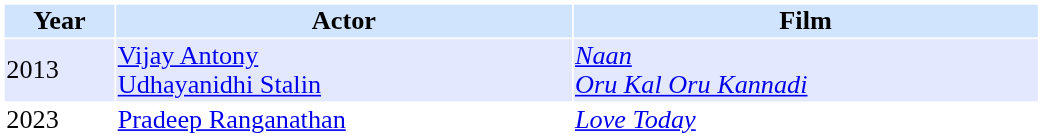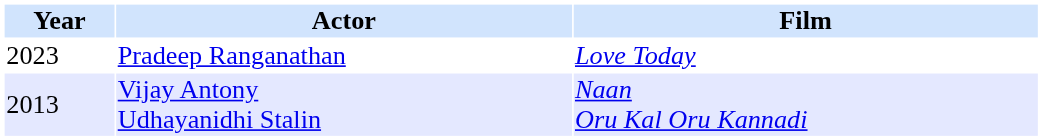 <table cellspacing="1" cellpadding="1" border="0" width="50%">
 <tr bgcolor="#d1e4fd">
 <th>Year</th>
 <th>Actor</th>
 <th>Film</th>
 </tr>
+<tr>
+<td>2023</td>
+<td><a href='#'>Pradeep Ranganathan</a></td>
+<td><em><a href='#'>Love Today</a></em></td>
+</tr>
 <tr bgcolor="#e4e8ff">
 <td>2013</td>
 <td><a href='#'>Vijay Antony</a><br><a href='#'>Udhayanidhi Stalin</a></td>
 <td><em><a href='#'>Naan</a></em><br><em><a href='#'>Oru Kal Oru Kannadi</a></em></td>
 </tr>
-<tr>
-<td>2023</td>
-<td><a href='#'>Pradeep Ranganathan</a></td>
-<td><em><a href='#'>Love Today</a></em></td>
-</tr>
 </table>
